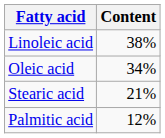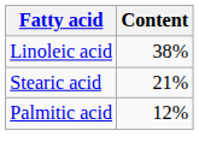 <table class="wikitable">
 <tr>
 <th><a href='#'>Fatty acid</a></th>
 <th>Content</th>
 </tr>
 <tr>
 <td><a href='#'>Linoleic acid</a></td>
 <td align="right">38%</td>
 </tr>
 <tr>
-<td><a href='#'>Oleic acid</a></td>
-<td align="right">34%</td>
-</tr>
-<tr>
 <td><a href='#'>Stearic acid</a></td>
 <td align="right">21%</td>
 </tr>
 <tr>
 <td><a href='#'>Palmitic acid</a></td>
 <td align="right">12%</td>
 </tr>
 </table>
